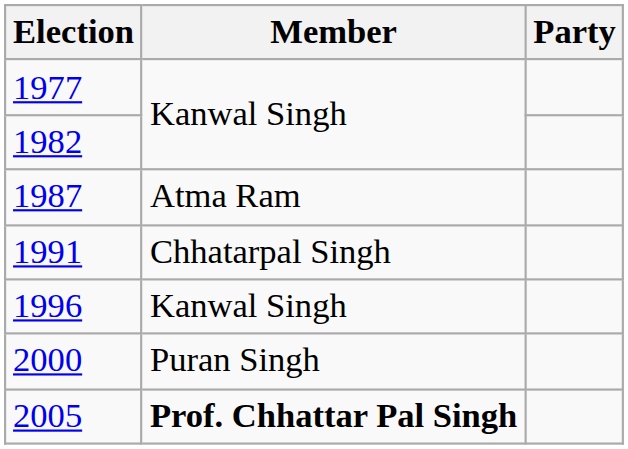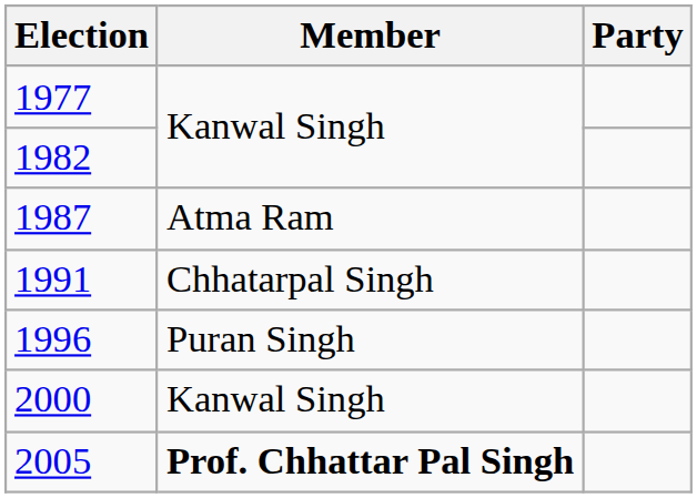 <table class="wikitable sortable">
 <tr>
 <th>Election</th>
 <th>Member</th>
 <th colspan=2>Party</th>
 </tr>
 <tr>
 <td><a href='#'>1977</a></td>
 <td rowspan=2>Kanwal Singh</td>
 <td></td>
 </tr>
 <tr>
 <td><a href='#'>1982</a></td>
 <td></td>
 </tr>
 <tr>
 <td><a href='#'>1987</a></td>
 <td>Atma Ram</td>
 </tr>
 <tr>
 <td><a href='#'>1991</a></td>
 <td>Chhatarpal Singh</td>
 <td></td>
 </tr>
 <tr>
 <td><a href='#'>1996</a></td>
-<td>Kanwal Singh</td>
+<td>Puran Singh</td>
 <td></td>
 </tr>
 <tr>
 <td><a href='#'>2000</a></td>
-<td>Puran Singh</td>
+<td>Kanwal Singh</td>
 <td></td>
 </tr>
 <tr>
 <td><a href='#'>2005</a></td>
 <td><strong>Prof. Chhattar Pal Singh</strong></td>
 <td></td>
 </tr>
 </table>
